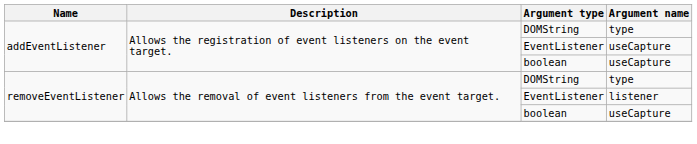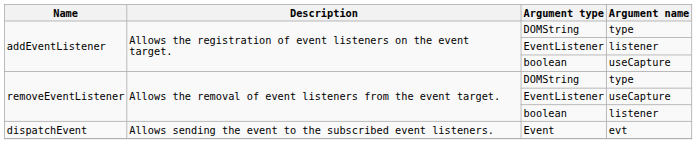 <table class="wikitable">
 <tr>
 <th>Name</th>
 <th>Description</th>
 <th>Argument type</th>
 <th>Argument name</th>
 </tr>
 <tr>
 <td rowspan=3>addEventListener</td>
 <td rowspan=3>Allows the registration of event listeners on the event target.</td>
 <td>DOMString</td>
 <td>type</td>
 </tr>
 <tr>
 <td>EventListener</td>
-<td>useCapture</td>
+<td>listener</td>
 </tr>
 <tr>
 <td>boolean</td>
 <td>useCapture</td>
 </tr>
 <tr>
 <td rowspan=3>removeEventListener</td>
 <td rowspan=3>Allows the removal of event listeners from the event target.</td>
 <td>DOMString</td>
 <td>type</td>
 </tr>
 <tr>
 <td>EventListener</td>
+<td>useCapture</td>
+</tr>
+<tr>
+<td>boolean</td>
 <td>listener</td>
 </tr>
 <tr>
-<td>boolean</td>
-<td>useCapture</td>
+<td>dispatchEvent</td>
+<td>Allows sending the event to the subscribed event listeners.</td>
+<td>Event</td>
+<td>evt</td>
 </tr>
 <tr>
 </tr>
 </table>
